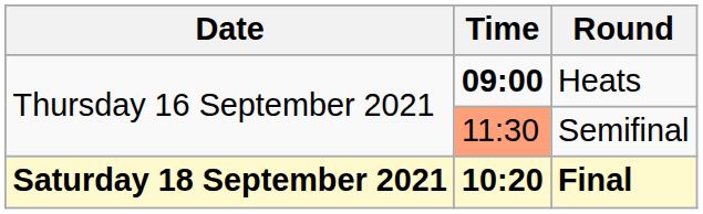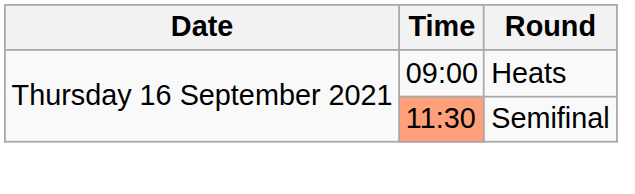 <table class="wikitable">
 <tr>
 <th>Date</th>
 <th>Time</th>
 <th>Round</th>
 </tr>
 <tr>
 <td rowspan=2>Thursday 16 September 2021</td>
-<td><strong>09:00</strong></td>
+<td>09:00</td>
 <td>Heats</td>
 </tr>
 <tr>
 <td style="background: lightsalmon;">11:30</td>
 <td>Semifinal</td>
 </tr>
-<tr>
-<td style=background:lemonchiffon><strong>Saturday 18 September 2021</strong></td>
-<td style=background:lemonchiffon><strong>10:20</strong></td>
-<td style=background:lemonchiffon><strong>Final</strong></td>
-</tr>
 </table>
